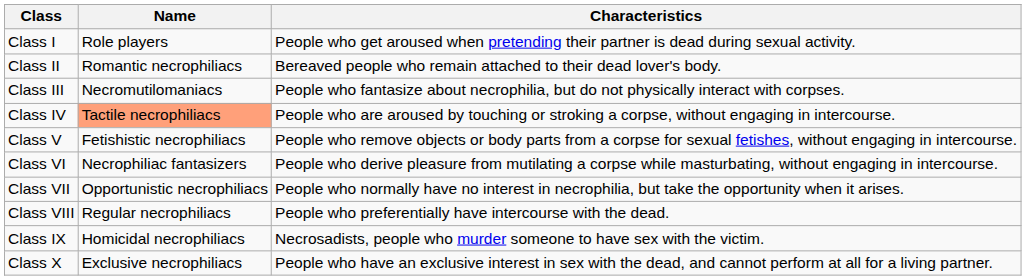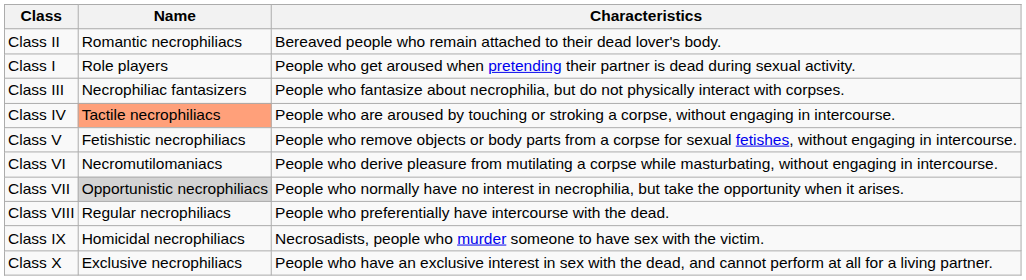 <table class="wikitable">
 <tr>
 <th>Class</th>
 <th>Name</th>
 <th>Characteristics</th>
 </tr>
 <tr>
+<td>Class II</td>
+<td>Romantic necrophiliacs</td>
+<td>Bereaved people who remain attached to their dead lover's body.</td>
+</tr>
+<tr>
 <td>Class I</td>
 <td>Role players</td>
 <td>People who get aroused when <a href='#'>pretending</a> their partner is dead during sexual activity.</td>
 </tr>
 <tr>
-<td>Class II</td>
-<td>Romantic necrophiliacs</td>
-<td>Bereaved people who remain attached to their dead lover's body.</td>
-</tr>
-<tr>
 <td>Class III</td>
-<td>Necromutilomaniacs</td>
+<td>Necrophiliac fantasizers</td>
 <td>People who fantasize about necrophilia, but do not physically interact with corpses.</td>
 </tr>
 <tr>
 <td>Class IV</td>
 <td style="background: lightsalmon;">Tactile necrophiliacs</td>
 <td>People who are aroused by touching or stroking a corpse, without engaging in intercourse.</td>
 </tr>
 <tr>
 <td>Class V</td>
 <td>Fetishistic necrophiliacs</td>
 <td>People who remove objects or body parts from a corpse for sexual <a href='#'>fetishes</a>, without engaging in intercourse.</td>
 </tr>
 <tr>
 <td>Class VI</td>
-<td>Necrophiliac fantasizers</td>
+<td>Necromutilomaniacs</td>
 <td>People who derive pleasure from mutilating a corpse while masturbating, without engaging in intercourse.</td>
 </tr>
 <tr>
 <td>Class VII</td>
-<td>Opportunistic necrophiliacs</td>
+<td style="background: lightgrey;">Opportunistic necrophiliacs</td>
 <td>People who normally have no interest in necrophilia, but take the opportunity when it arises.</td>
 </tr>
 <tr>
 <td>Class VIII</td>
 <td>Regular necrophiliacs</td>
 <td>People who preferentially have intercourse with the dead.</td>
 </tr>
 <tr>
 <td>Class IX</td>
 <td>Homicidal necrophiliacs</td>
 <td>Necrosadists, people who <a href='#'>murder</a> someone to have sex with the victim.</td>
 </tr>
 <tr>
 <td>Class X</td>
 <td>Exclusive necrophiliacs</td>
 <td>People who have an exclusive interest in sex with the dead, and cannot perform at all for a living partner.</td>
 </tr>
 </table>
